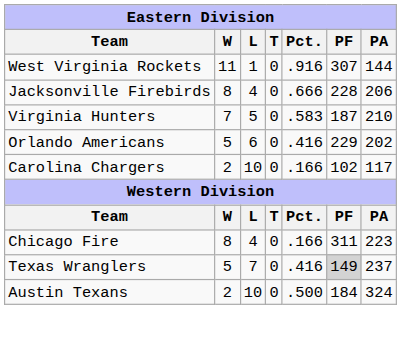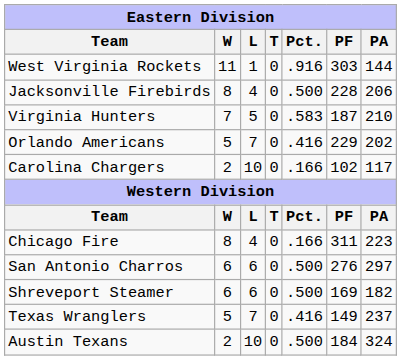 <table class="wikitable">
 <tr style="background:#bfbffb;">
 <td colspan="7" style="text-align:center;"><strong>Eastern Division</strong></td>
 </tr>
 <tr style="background:#efefef;">
 <th>Team</th>
 <th>W</th>
 <th>L</th>
 <th>T</th>
 <th>Pct.</th>
 <th>PF</th>
 <th>PA</th>
 </tr>
 <tr align="center">
 <td align="left">West Virginia Rockets</td>
 <td>11</td>
 <td>1</td>
 <td>0</td>
 <td>.916</td>
-<td>307</td>
+<td>303</td>
 <td>144</td>
 </tr>
 <tr align="center">
 <td align="left">Jacksonville Firebirds</td>
 <td>8</td>
 <td>4</td>
 <td>0</td>
-<td>.666</td>
+<td>.500</td>
 <td>228</td>
 <td>206</td>
 </tr>
 <tr align="center">
 <td align="left">Virginia Hunters</td>
 <td>7</td>
 <td>5</td>
 <td>0</td>
 <td>.583</td>
 <td>187</td>
 <td>210</td>
 </tr>
 <tr align="center">
 <td align="left">Orlando Americans</td>
 <td>5</td>
-<td>6</td>
+<td>7</td>
 <td>0</td>
 <td>.416</td>
 <td>229</td>
 <td>202</td>
 </tr>
 <tr align="center">
 <td align="left">Carolina Chargers</td>
 <td>2</td>
 <td>10</td>
 <td>0</td>
 <td>.166</td>
 <td>102</td>
 <td>117</td>
 </tr>
 <tr style="background:#bfbffb;">
 <td colspan="7" style="text-align:center;"><strong>Western Division</strong></td>
 </tr>
 <tr style="background:#efefef;">
 <th>Team</th>
 <th>W</th>
 <th>L</th>
 <th>T</th>
 <th>Pct.</th>
 <th>PF</th>
 <th>PA</th>
 </tr>
 <tr align="center">
 <td align="left">Chicago Fire</td>
 <td>8</td>
 <td>4</td>
 <td>0</td>
 <td>.166</td>
 <td>311</td>
 <td>223</td>
 </tr>
 <tr align="center">
+<td align="left">San Antonio Charros</td>
+<td>6</td>
+<td>6</td>
+<td>0</td>
+<td>.500</td>
+<td>276</td>
+<td>297</td>
+</tr>
+<tr align="center">
+<td align="left">Shreveport Steamer</td>
+<td>6</td>
+<td>6</td>
+<td>0</td>
+<td>.500</td>
+<td>169</td>
+<td>182</td>
+</tr>
+<tr align="center">
 <td align="left">Texas Wranglers</td>
 <td>5</td>
 <td>7</td>
 <td>0</td>
 <td>.416</td>
-<td style="background: lightgrey;">149</td>
+<td>149</td>
 <td>237</td>
 </tr>
 <tr align="center">
 <td align="left">Austin Texans</td>
 <td>2</td>
 <td>10</td>
 <td>0</td>
 <td>.500</td>
 <td>184</td>
 <td>324</td>
 </tr>
 </table>
